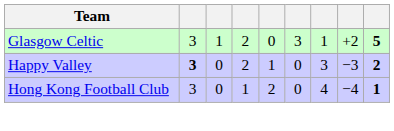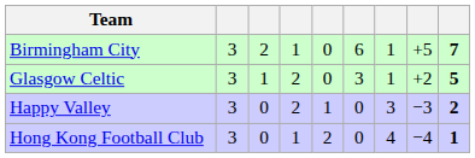 <table class="wikitable" style="text-align:center;">
 <tr>
 <th width=175>Team</th>
 <th width=20></th>
 <th width=20></th>
 <th width=20></th>
 <th width=20></th>
 <th width=20></th>
 <th width=20></th>
 <th width=20></th>
 <th width=20></th>
+</tr>
+<tr bgcolor="#ccffcc">
+<td align="left"><a href='#'>Birmingham City</a></td>
+<td>3</td>
+<td>2</td>
+<td>1</td>
+<td>0</td>
+<td>6</td>
+<td>1</td>
+<td>+5</td>
+<td><strong>7</strong></td>
 </tr>
 <tr bgcolor="#ccffcc">
 <td align="left"><a href='#'>Glasgow Celtic</a></td>
 <td>3</td>
 <td>1</td>
 <td>2</td>
 <td>0</td>
 <td>3</td>
 <td>1</td>
 <td>+2</td>
 <td><strong>5</strong></td>
 </tr>
 <tr bgcolor="#ccccff">
 <td align="left"><a href='#'>Happy Valley</a></td>
-<td><strong>3</strong></td>
+<td>3</td>
 <td>0</td>
 <td>2</td>
 <td>1</td>
 <td>0</td>
 <td>3</td>
 <td>−3</td>
 <td><strong>2</strong></td>
 </tr>
 <tr bgcolor="#ccccff">
 <td align="left"><a href='#'>Hong Kong Football Club</a></td>
 <td>3</td>
 <td>0</td>
 <td>1</td>
 <td>2</td>
 <td>0</td>
 <td>4</td>
 <td>−4</td>
 <td><strong>1</strong></td>
 </tr>
 </table>
